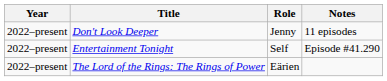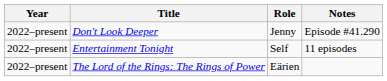 <table class="wikitable">
 <tr>
 <th>Year</th>
 <th>Title</th>
 <th>Role</th>
 <th>Notes</th>
 </tr>
 <tr>
 <td>2022–present</td>
 <td><em><a href='#'>Don't Look Deeper</a> </em></td>
 <td>Jenny</td>
-<td>11 episodes</td>
+<td>Episode #41.290</td>
 </tr>
 <tr>
 <td>2022–present</td>
 <td><em><a href='#'>Entertainment Tonight</a></em></td>
 <td>Self</td>
-<td>Episode #41.290</td>
+<td>11 episodes</td>
 </tr>
 <tr>
 <td>2022–present</td>
 <td><em><a href='#'>The Lord of the Rings: The Rings of Power</a></em></td>
 <td>Eärien</td>
 <td></td>
 </tr>
 </table>
